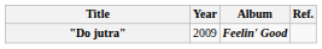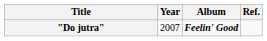 <table class="wikitable plainrowheaders" style="text-align:center;">
 <tr>
 <th scope="col" style="width:15em;">Title</th>
 <th scope="col">Year</th>
 <th scope="col">Album</th>
 <th scope="col">Ref.</th>
 </tr>
 <tr>
 <th scope="row">"Do jutra"</th>
-<td>2009</td>
+<td>2007</td>
 <td><strong><em>Feelin' Good</em></strong></td>
 <td></td>
 </tr>
 </table>
